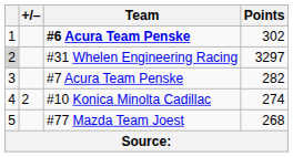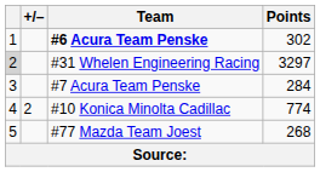 <table class="wikitable" style="font-size: 95%;">
 <tr>
 <th scope="col"></th>
 <th scope="col">+/–</th>
 <th scope="col">Team</th>
 <th scope="col">Points</th>
 </tr>
 <tr>
 <td align=center>1</td>
 <td align="left"></td>
 <td><strong> #6 <a href='#'>Acura Team Penske</a></strong></td>
 <td align=right>302</td>
 </tr>
 <tr>
 <td align=center style="background: lightgrey;">2</td>
 <td align="left"></td>
 <td> #31 <a href='#'>Whelen Engineering Racing</a></td>
 <td align=right>3297</td>
 </tr>
 <tr>
 <td align=center>3</td>
 <td align="left"></td>
 <td> #7 <a href='#'>Acura Team Penske</a></td>
-<td align=right>282</td>
+<td align=right>284</td>
 </tr>
 <tr>
 <td align=center>4</td>
 <td align="left"> 2</td>
 <td> #10 <a href='#'>Konica Minolta Cadillac</a></td>
-<td align=right>274</td>
+<td align=right>774</td>
 </tr>
 <tr>
 <td align=center>5</td>
 <td align="left"></td>
 <td> #77 <a href='#'>Mazda Team Joest</a></td>
 <td align=right>268</td>
 </tr>
 <tr>
 <th colspan=5>Source:</th>
 </tr>
 </table>
